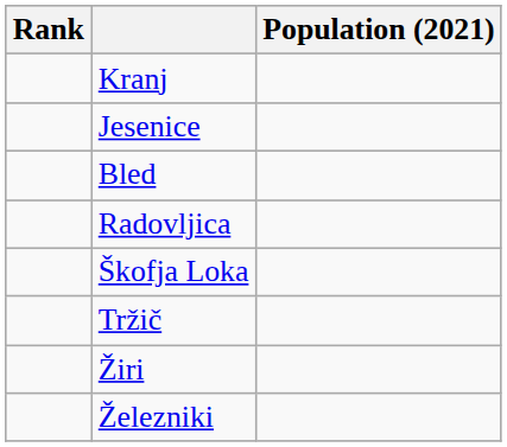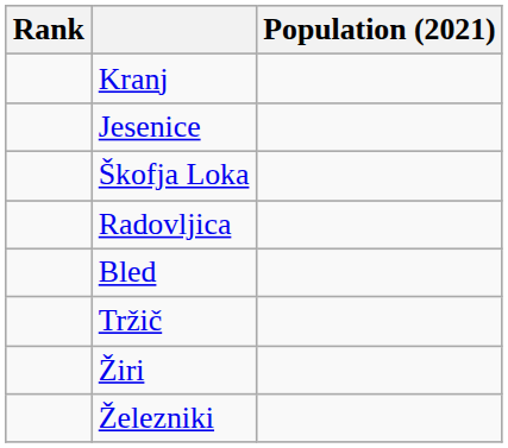 <table class="wikitable sortable">
 <tr>
 <th>Rank</th>
 <th></th>
 <th>Population (2021)</th>
 </tr>
 <tr>
 <td></td>
 <td> <a href='#'>Kranj</a></td>
 <td></td>
 </tr>
 <tr>
 <td></td>
 <td> <a href='#'>Jesenice</a></td>
 <td></td>
 </tr>
 <tr>
 <td></td>
-<td> <a href='#'>Bled</a></td>
+<td> <a href='#'>Škofja Loka</a></td>
 <td></td>
 </tr>
 <tr>
 <td></td>
 <td> <a href='#'>Radovljica</a></td>
 <td></td>
 </tr>
 <tr>
 <td></td>
-<td> <a href='#'>Škofja Loka</a></td>
+<td> <a href='#'>Bled</a></td>
 <td></td>
 </tr>
 <tr>
 <td></td>
 <td> <a href='#'>Tržič</a></td>
 <td></td>
 </tr>
 <tr>
 <td></td>
 <td> <a href='#'>Žiri</a></td>
 <td></td>
 </tr>
 <tr>
 <td></td>
 <td> <a href='#'>Železniki</a></td>
 <td></td>
 </tr>
 </table>
